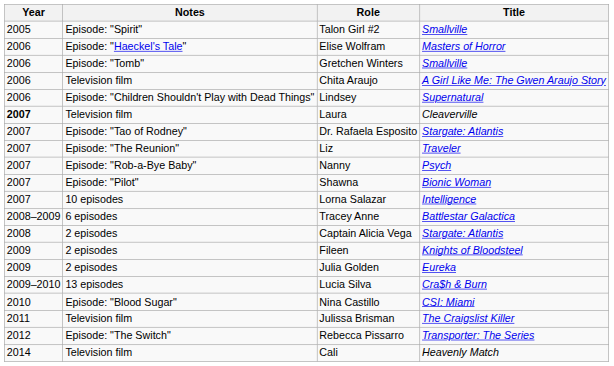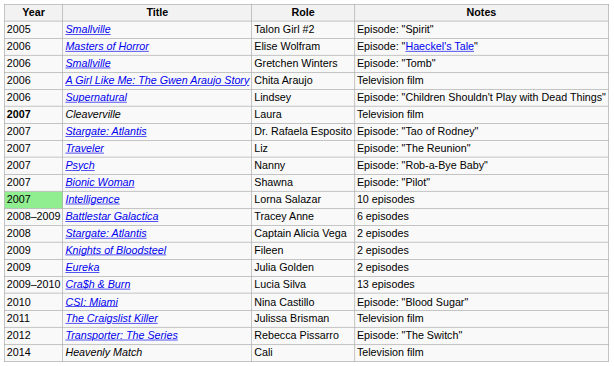 <table class="wikitable sortable">
 <tr>
 <th>Year</th>
+<th>Title</th>
+<th>Role</th>
 <th class="unsortable">Notes</th>
-<th>Role</th>
-<th>Title</th>
 </tr>
 <tr>
 <td>2005</td>
+<td><em><a href='#'>Smallville</a></em></td>
+<td>Talon Girl #2</td>
 <td>Episode: "Spirit"</td>
-<td>Talon Girl #2</td>
-<td><em><a href='#'>Smallville</a></em></td>
 </tr>
 <tr>
 <td>2006</td>
+<td><em><a href='#'>Masters of Horror</a></em></td>
+<td>Elise Wolfram</td>
 <td>Episode: "<a href='#'>Haeckel's Tale</a>"</td>
-<td>Elise Wolfram</td>
-<td><em><a href='#'>Masters of Horror</a></em></td>
 </tr>
 <tr>
 <td>2006</td>
+<td><em><a href='#'>Smallville</a></em></td>
+<td>Gretchen Winters</td>
 <td>Episode: "Tomb"</td>
-<td>Gretchen Winters</td>
-<td><em><a href='#'>Smallville</a></em></td>
 </tr>
 <tr>
 <td>2006</td>
+<td data-sort-value="Girl Like Me: The Gwen Araujo Story, A"><em><a href='#'>A Girl Like Me: The Gwen Araujo Story</a></em></td>
+<td>Chita Araujo</td>
 <td>Television film</td>
-<td>Chita Araujo</td>
-<td data-sort-value="Girl Like Me: The Gwen Araujo Story, A"><em><a href='#'>A Girl Like Me: The Gwen Araujo Story</a></em></td>
 </tr>
 <tr>
 <td>2006</td>
+<td><em><a href='#'>Supernatural</a></em></td>
+<td>Lindsey</td>
 <td>Episode: "Children Shouldn't Play with Dead Things"</td>
-<td>Lindsey</td>
-<td><em><a href='#'>Supernatural</a></em></td>
 </tr>
 <tr>
 <td><strong>2007</strong></td>
+<td><em>Cleaverville</em></td>
+<td>Laura</td>
 <td>Television film</td>
-<td>Laura</td>
-<td><em>Cleaverville</em></td>
 </tr>
 <tr>
 <td>2007</td>
+<td><em><a href='#'>Stargate: Atlantis</a></em></td>
+<td>Dr. Rafaela Esposito</td>
 <td>Episode: "Tao of Rodney"</td>
-<td>Dr. Rafaela Esposito</td>
-<td><em><a href='#'>Stargate: Atlantis</a></em></td>
 </tr>
 <tr>
 <td>2007</td>
+<td><em><a href='#'>Traveler</a></em></td>
+<td>Liz</td>
 <td>Episode: "The Reunion"</td>
-<td>Liz</td>
-<td><em><a href='#'>Traveler</a></em></td>
 </tr>
 <tr>
 <td>2007</td>
+<td><em><a href='#'>Psych</a></em></td>
+<td>Nanny</td>
 <td>Episode: "Rob-a-Bye Baby"</td>
-<td>Nanny</td>
-<td><em><a href='#'>Psych</a></em></td>
 </tr>
 <tr>
 <td>2007</td>
+<td><em><a href='#'>Bionic Woman</a></em></td>
+<td>Shawna</td>
 <td>Episode: "Pilot"</td>
-<td>Shawna</td>
-<td><em><a href='#'>Bionic Woman</a></em></td>
 </tr>
 <tr>
-<td>2007</td>
+<td style="background: lightgreen;">2007</td>
+<td><em><a href='#'>Intelligence</a></em></td>
+<td>Lorna Salazar</td>
 <td>10 episodes</td>
-<td>Lorna Salazar</td>
-<td><em><a href='#'>Intelligence</a></em></td>
 </tr>
 <tr>
 <td>2008–2009</td>
+<td><em><a href='#'>Battlestar Galactica</a></em></td>
+<td>Tracey Anne</td>
 <td>6 episodes</td>
-<td>Tracey Anne</td>
-<td><em><a href='#'>Battlestar Galactica</a></em></td>
 </tr>
 <tr>
 <td>2008</td>
+<td><em><a href='#'>Stargate: Atlantis</a></em></td>
+<td>Captain Alicia Vega</td>
 <td>2 episodes</td>
-<td>Captain Alicia Vega</td>
-<td><em><a href='#'>Stargate: Atlantis</a></em></td>
 </tr>
 <tr>
 <td>2009</td>
+<td><em><a href='#'>Knights of Bloodsteel</a></em></td>
+<td>Fileen</td>
 <td>2 episodes</td>
-<td>Fileen</td>
-<td><em><a href='#'>Knights of Bloodsteel</a></em></td>
 </tr>
 <tr>
 <td>2009</td>
+<td><em><a href='#'>Eureka</a></em></td>
+<td>Julia Golden</td>
 <td>2 episodes</td>
-<td>Julia Golden</td>
-<td><em><a href='#'>Eureka</a></em></td>
 </tr>
 <tr>
 <td>2009–2010</td>
+<td><em><a href='#'>Cra$h & Burn</a></em></td>
+<td>Lucia Silva</td>
 <td>13 episodes</td>
-<td>Lucia Silva</td>
-<td><em><a href='#'>Cra$h & Burn</a></em></td>
 </tr>
 <tr>
 <td>2010</td>
+<td><em><a href='#'>CSI: Miami</a></em></td>
+<td>Nina Castillo</td>
 <td>Episode: "Blood Sugar"</td>
-<td>Nina Castillo</td>
-<td><em><a href='#'>CSI: Miami</a></em></td>
 </tr>
 <tr>
 <td>2011</td>
+<td data-sort-value="Craigslist Killer, The"><em><a href='#'>The Craigslist Killer</a></em></td>
+<td>Julissa Brisman</td>
 <td>Television film</td>
-<td>Julissa Brisman</td>
-<td data-sort-value="Craigslist Killer, The"><em><a href='#'>The Craigslist Killer</a></em></td>
 </tr>
 <tr>
 <td>2012</td>
+<td><em><a href='#'>Transporter: The Series</a></em></td>
+<td>Rebecca Pissarro</td>
 <td>Episode: "The Switch"</td>
-<td>Rebecca Pissarro</td>
-<td><em><a href='#'>Transporter: The Series</a></em></td>
 </tr>
 <tr>
 <td>2014</td>
+<td><em>Heavenly Match</em></td>
+<td>Cali</td>
 <td>Television film</td>
-<td>Cali</td>
-<td><em>Heavenly Match</em></td>
 </tr>
 </table>
